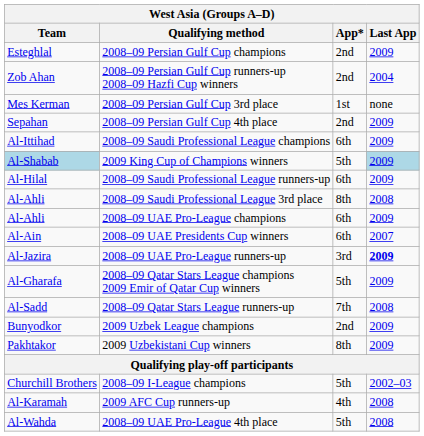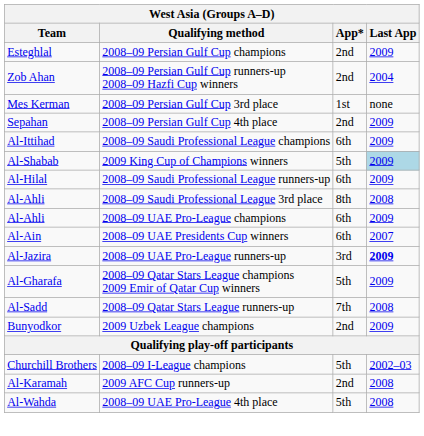 <table class="wikitable" style="float:left; margin-right:1em;">
 <tr>
 <th colspan=4>West Asia (Groups A–D)</th>
 </tr>
 <tr>
 <th>Team</th>
 <th>Qualifying method</th>
 <th>App*</th>
 <th>Last App</th>
 </tr>
 <tr>
 <td> <a href='#'>Esteghlal</a></td>
 <td><a href='#'>2008–09 Persian Gulf Cup</a> champions</td>
 <td>2nd</td>
 <td><a href='#'>2009</a></td>
 </tr>
 <tr>
 <td> <a href='#'>Zob Ahan</a></td>
 <td><a href='#'>2008–09 Persian Gulf Cup</a> runners-up<br><a href='#'>2008–09 Hazfi Cup</a> winners</td>
 <td>2nd</td>
 <td><a href='#'>2004</a></td>
 </tr>
 <tr>
 <td> <a href='#'>Mes Kerman</a></td>
 <td><a href='#'>2008–09 Persian Gulf Cup</a> 3rd place</td>
 <td>1st</td>
 <td>none</td>
 </tr>
 <tr>
 <td> <a href='#'>Sepahan</a></td>
 <td><a href='#'>2008–09 Persian Gulf Cup</a> 4th place</td>
 <td>2nd</td>
 <td><a href='#'>2009</a></td>
 </tr>
 <tr>
 <td> <a href='#'>Al-Ittihad</a></td>
 <td><a href='#'>2008–09 Saudi Professional League</a> champions</td>
 <td>6th</td>
 <td><a href='#'>2009</a></td>
 </tr>
 <tr>
-<td style="background: lightblue;"> <a href='#'>Al-Shabab</a></td>
+<td> <a href='#'>Al-Shabab</a></td>
 <td><a href='#'>2009 King Cup of Champions</a> winners</td>
 <td>5th</td>
 <td style="background: lightblue;"><a href='#'>2009</a></td>
 </tr>
 <tr>
 <td> <a href='#'>Al-Hilal</a></td>
 <td><a href='#'>2008–09 Saudi Professional League</a> runners-up</td>
 <td>6th</td>
 <td><a href='#'>2009</a></td>
 </tr>
 <tr>
 <td> <a href='#'>Al-Ahli</a></td>
 <td><a href='#'>2008–09 Saudi Professional League</a> 3rd place</td>
 <td>8th</td>
 <td><a href='#'>2008</a></td>
 </tr>
 <tr>
 <td> <a href='#'>Al-Ahli</a></td>
 <td><a href='#'>2008–09 UAE Pro-League</a> champions</td>
 <td>6th</td>
 <td><a href='#'>2009</a></td>
 </tr>
 <tr>
 <td> <a href='#'>Al-Ain</a></td>
 <td><a href='#'>2008–09 UAE Presidents Cup</a> winners</td>
 <td>6th</td>
 <td><a href='#'>2007</a></td>
 </tr>
 <tr>
 <td> <a href='#'>Al-Jazira</a></td>
 <td><a href='#'>2008–09 UAE Pro-League</a> runners-up</td>
 <td>3rd</td>
 <td><strong><a href='#'>2009</a></strong></td>
 </tr>
 <tr>
 <td> <a href='#'>Al-Gharafa</a></td>
 <td><a href='#'>2008–09 Qatar Stars League</a> champions<br><a href='#'>2009 Emir of Qatar Cup</a> winners</td>
 <td>5th</td>
 <td><a href='#'>2009</a></td>
 </tr>
 <tr>
 <td> <a href='#'>Al-Sadd</a></td>
 <td><a href='#'>2008–09 Qatar Stars League</a> runners-up</td>
 <td>7th</td>
 <td><a href='#'>2008</a></td>
 </tr>
 <tr>
 <td> <a href='#'>Bunyodkor</a></td>
 <td><a href='#'>2009 Uzbek League</a> champions</td>
 <td>2nd</td>
 <td><a href='#'>2009</a></td>
 </tr>
 <tr>
-<td> <a href='#'>Pakhtakor</a></td>
-<td>2009 <a href='#'>Uzbekistani Cup</a> winners</td>
-<td>8th</td>
-<td><a href='#'>2009</a></td>
-</tr>
-<tr>
 <th colspan=4>Qualifying play-off participants</th>
 </tr>
 <tr>
 <td> <a href='#'>Churchill Brothers</a></td>
 <td><a href='#'>2008–09 I-League</a> champions</td>
 <td>5th</td>
 <td><a href='#'>2002–03</a></td>
 </tr>
 <tr>
 <td> <a href='#'>Al-Karamah</a></td>
 <td><a href='#'>2009 AFC Cup</a> runners-up</td>
-<td>4th</td>
+<td>2nd</td>
 <td><a href='#'>2008</a></td>
 </tr>
 <tr>
 <td> <a href='#'>Al-Wahda</a></td>
 <td><a href='#'>2008–09 UAE Pro-League</a> 4th place</td>
 <td>5th</td>
 <td><a href='#'>2008</a></td>
 </tr>
 </table>
